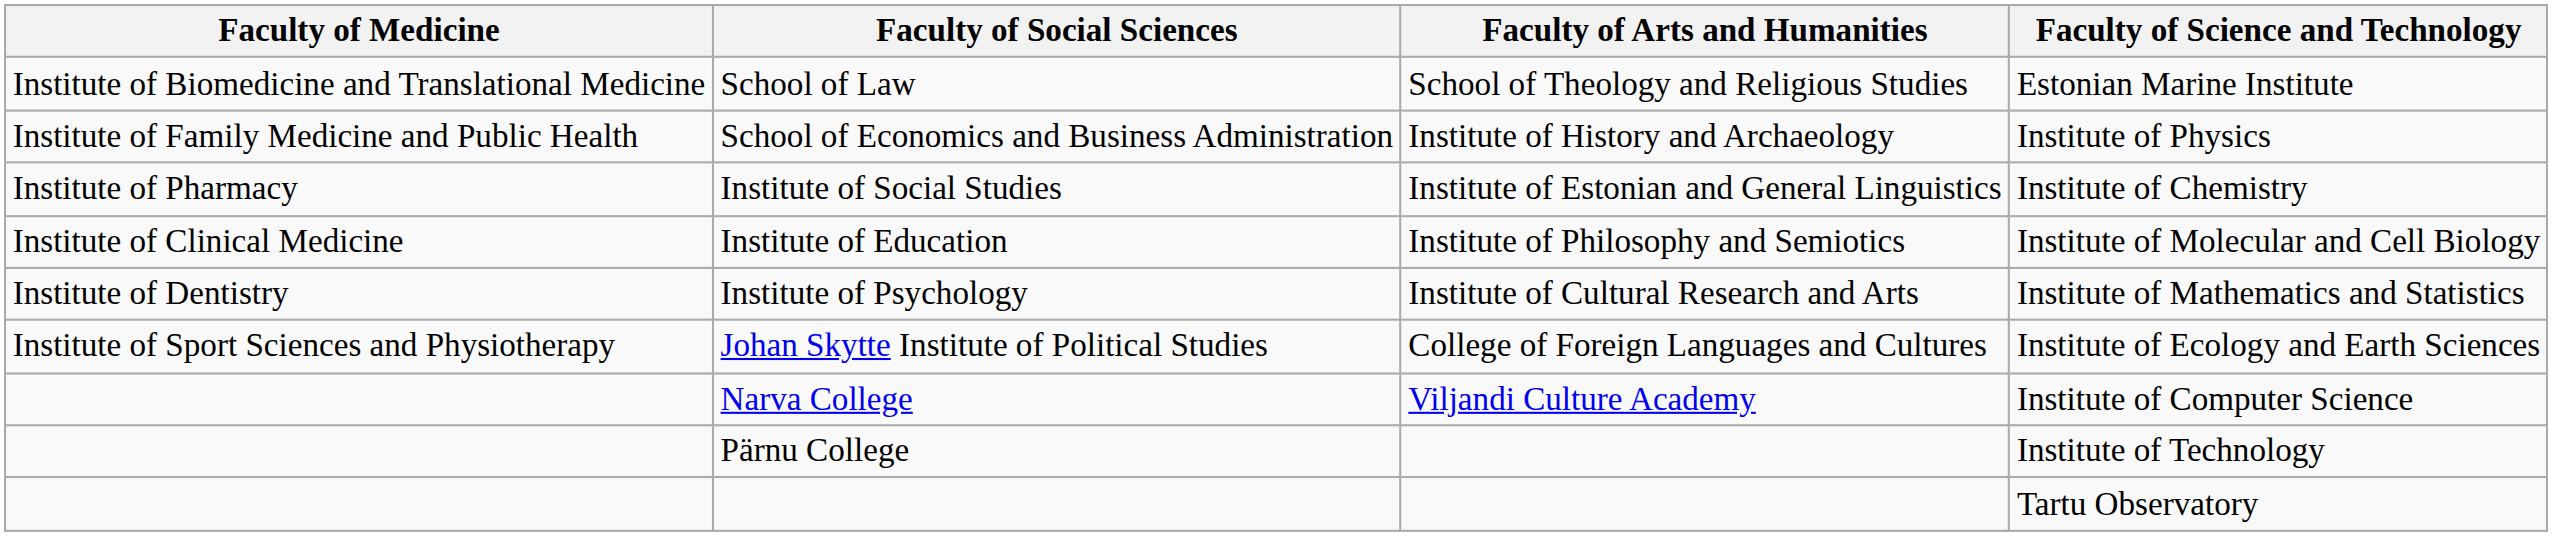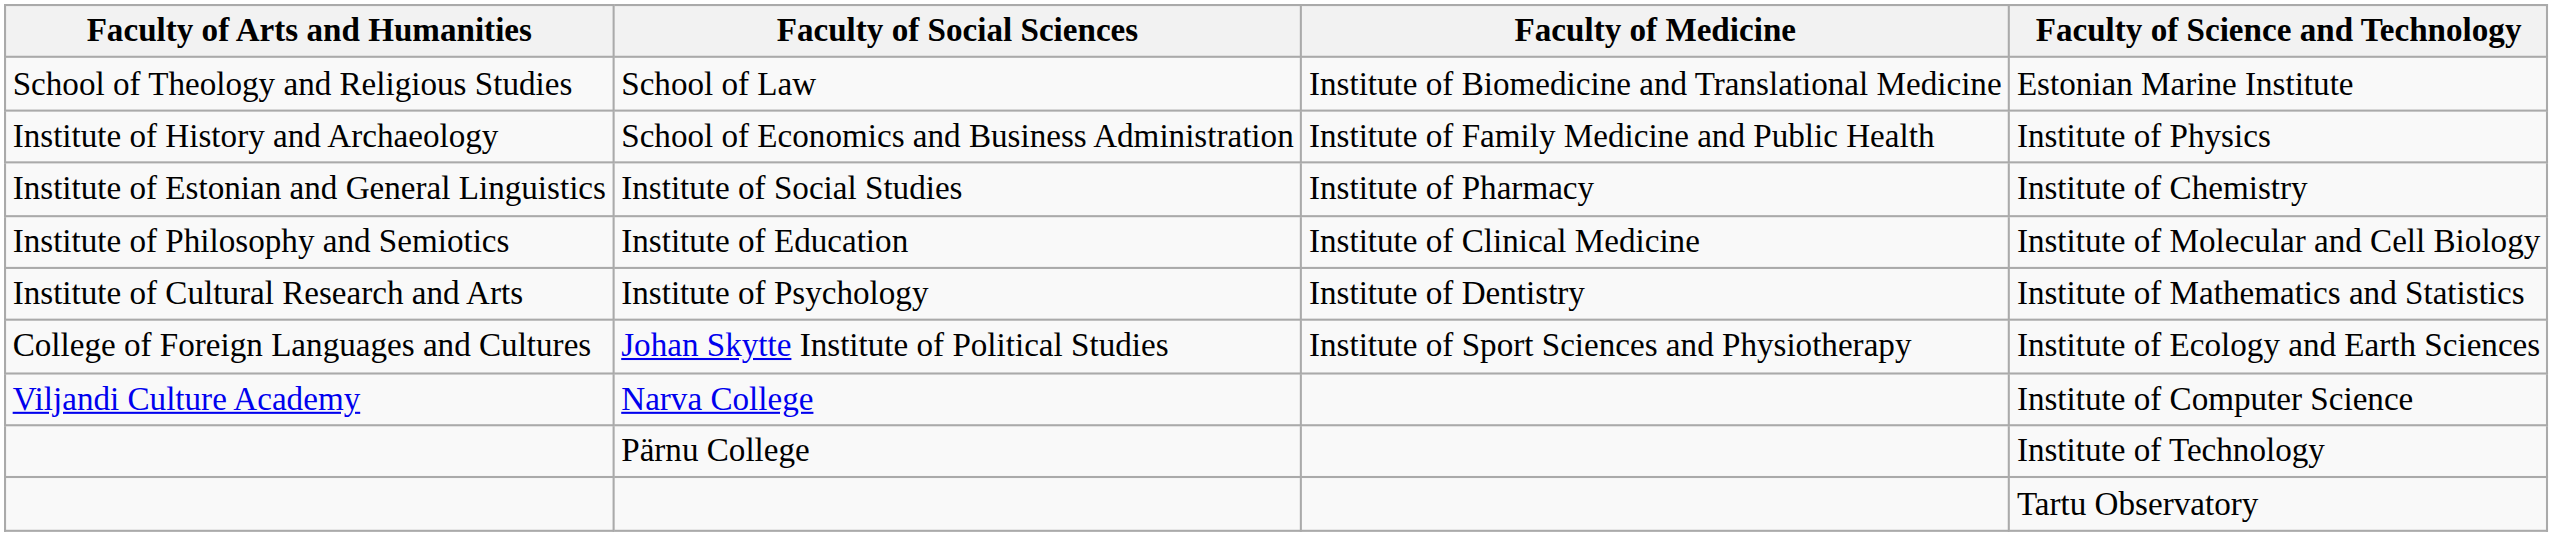 <table class="wikitable">
 <tr>
+<th>Faculty of Arts and Humanities</th>
+<th>Faculty of Social Sciences</th>
 <th>Faculty of Medicine</th>
-<th>Faculty of Social Sciences</th>
-<th>Faculty of Arts and Humanities</th>
 <th>Faculty of Science and Technology</th>
 </tr>
 <tr>
+<td>School of Theology and Religious Studies</td>
+<td>School of Law</td>
 <td>Institute of Biomedicine and Translational Medicine</td>
-<td>School of Law</td>
-<td>School of Theology and Religious Studies</td>
 <td>Estonian Marine Institute</td>
 </tr>
 <tr>
+<td>Institute of History and Archaeology</td>
+<td>School of Economics and Business Administration</td>
 <td>Institute of Family Medicine and Public Health</td>
-<td>School of Economics and Business Administration</td>
-<td>Institute of History and Archaeology</td>
 <td>Institute of Physics</td>
 </tr>
 <tr>
+<td>Institute of Estonian and General Linguistics</td>
+<td>Institute of Social Studies</td>
 <td>Institute of Pharmacy</td>
-<td>Institute of Social Studies</td>
-<td>Institute of Estonian and General Linguistics</td>
 <td>Institute of Chemistry</td>
 </tr>
 <tr>
+<td>Institute of Philosophy and Semiotics</td>
+<td>Institute of Education</td>
 <td>Institute of Clinical Medicine</td>
-<td>Institute of Education</td>
-<td>Institute of Philosophy and Semiotics</td>
 <td>Institute of Molecular and Cell Biology</td>
 </tr>
 <tr>
+<td>Institute of Cultural Research and Arts</td>
+<td>Institute of Psychology</td>
 <td>Institute of Dentistry</td>
-<td>Institute of Psychology</td>
-<td>Institute of Cultural Research and Arts</td>
 <td>Institute of Mathematics and Statistics</td>
 </tr>
 <tr>
+<td>College of Foreign Languages and Cultures</td>
+<td><a href='#'>Johan Skytte</a> Institute of Political Studies</td>
 <td>Institute of Sport Sciences and Physiotherapy</td>
-<td><a href='#'>Johan Skytte</a> Institute of Political Studies</td>
-<td>College of Foreign Languages and Cultures</td>
 <td>Institute of Ecology and Earth Sciences</td>
 </tr>
 <tr>
+<td><a href='#'>Viljandi Culture Academy</a></td>
+<td><a href='#'>Narva College</a></td>
 <td></td>
-<td><a href='#'>Narva College</a></td>
-<td><a href='#'>Viljandi Culture Academy</a></td>
 <td>Institute of Computer Science</td>
 </tr>
 <tr>
 <td></td>
 <td>Pärnu College</td>
 <td></td>
 <td>Institute of Technology</td>
 </tr>
 <tr>
 <td></td>
 <td></td>
 <td></td>
 <td>Tartu Observatory</td>
 </tr>
 </table>
